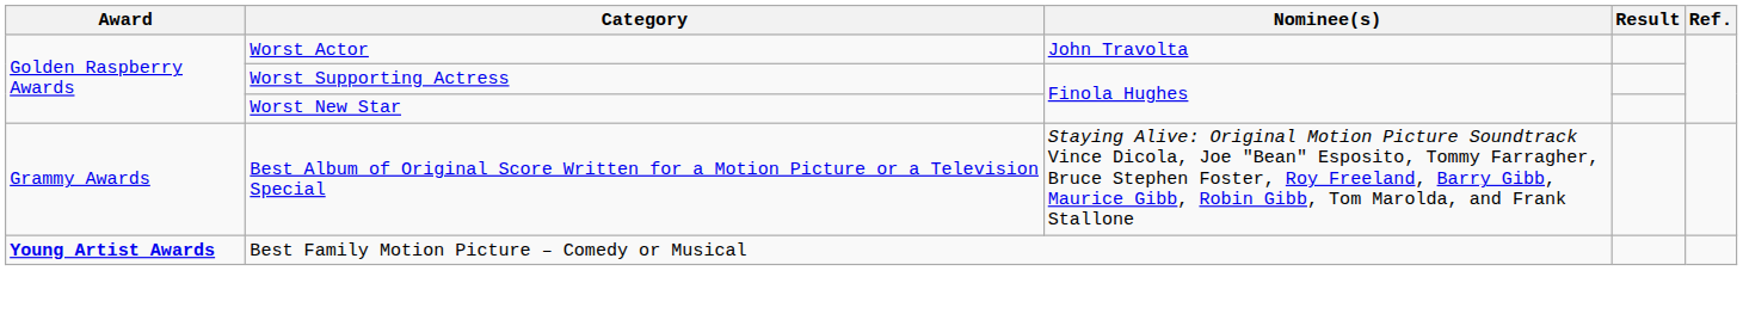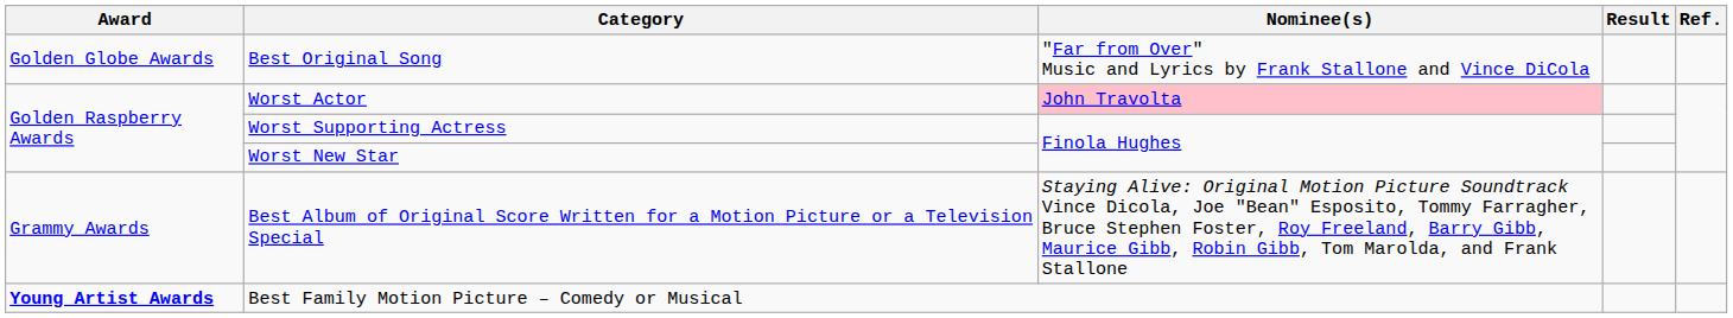 <table class="wikitable plainrowheaders">
 <tr>
 <th>Award</th>
 <th>Category</th>
 <th>Nominee(s)</th>
 <th>Result</th>
 <th>Ref.</th>
 </tr>
 <tr>
+<td><a href='#'>Golden Globe Awards</a></td>
+<td><a href='#'>Best Original Song</a></td>
+<td>"<a href='#'>Far from Over</a>" <br> Music and Lyrics by <a href='#'>Frank Stallone</a> and <a href='#'>Vince DiCola</a></td>
+<td></td>
+<td align="center"></td>
+</tr>
+<tr>
 <td rowspan="3"><a href='#'>Golden Raspberry Awards</a></td>
 <td><a href='#'>Worst Actor</a></td>
-<td><a href='#'>John Travolta</a></td>
+<td style="background: pink;"><a href='#'>John Travolta</a></td>
 <td></td>
 <td rowspan="3" align="center"></td>
 </tr>
 <tr>
 <td><a href='#'>Worst Supporting Actress</a></td>
 <td rowspan="2"><a href='#'>Finola Hughes</a></td>
 <td></td>
 </tr>
 <tr>
 <td><a href='#'>Worst New Star</a></td>
 <td></td>
 </tr>
 <tr>
 <td><a href='#'>Grammy Awards</a></td>
 <td><a href='#'>Best Album of Original Score Written for a Motion Picture or a Television Special</a></td>
 <td><em>Staying Alive: Original Motion Picture Soundtrack</em> <br> Vince Dicola, Joe "Bean" Esposito, Tommy Farragher, <br> Bruce Stephen Foster, <a href='#'>Roy Freeland</a>, <a href='#'>Barry Gibb</a>, <br> <a href='#'>Maurice Gibb</a>, <a href='#'>Robin Gibb</a>, Tom Marolda, and Frank Stallone</td>
 <td></td>
 <td align="center"></td>
 </tr>
 <tr>
 <td><strong><a href='#'>Young Artist Awards</a></strong></td>
 <td colspan="2">Best Family Motion Picture – Comedy or Musical</td>
 <td></td>
 <td align="center"></td>
 </tr>
 </table>
